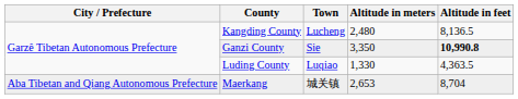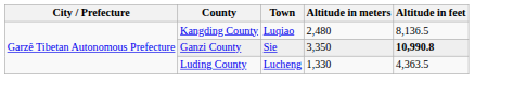 <table class="wikitable sortable">
 <tr>
 <th>City / Prefecture</th>
 <th>County</th>
 <th>Town</th>
 <th>Altitude in meters</th>
 <th>Altitude in feet</th>
 </tr>
 <tr>
 <td rowspan=3><a href='#'>Garzê Tibetan Autonomous Prefecture</a></td>
 <td><a href='#'>Kangding County</a></td>
-<td><a href='#'>Lucheng</a></td>
+<td><a href='#'>Luqiao</a></td>
 <td>2,480</td>
 <td>8,136.5</td>
 </tr>
 <tr ---- style="background:#efefef">
 <td><a href='#'>Ganzi County</a></td>
 <td><a href='#'>Sie</a></td>
 <td>3,350</td>
 <td><strong>10,990.8</strong></td>
 </tr>
 <tr>
 <td><a href='#'>Luding County</a></td>
-<td><a href='#'>Luqiao</a></td>
+<td><a href='#'>Lucheng</a></td>
 <td>1,330</td>
 <td>4,363.5</td>
 </tr>
-<tr ---- style="background:#efefef">
-<td><a href='#'>Aba Tibetan and Qiang Autonomous Prefecture</a></td>
-<td><a href='#'>Maerkang</a></td>
-<td>城关镇</td>
-<td>2,653</td>
-<td>8,704</td>
-</tr>
 </table>
